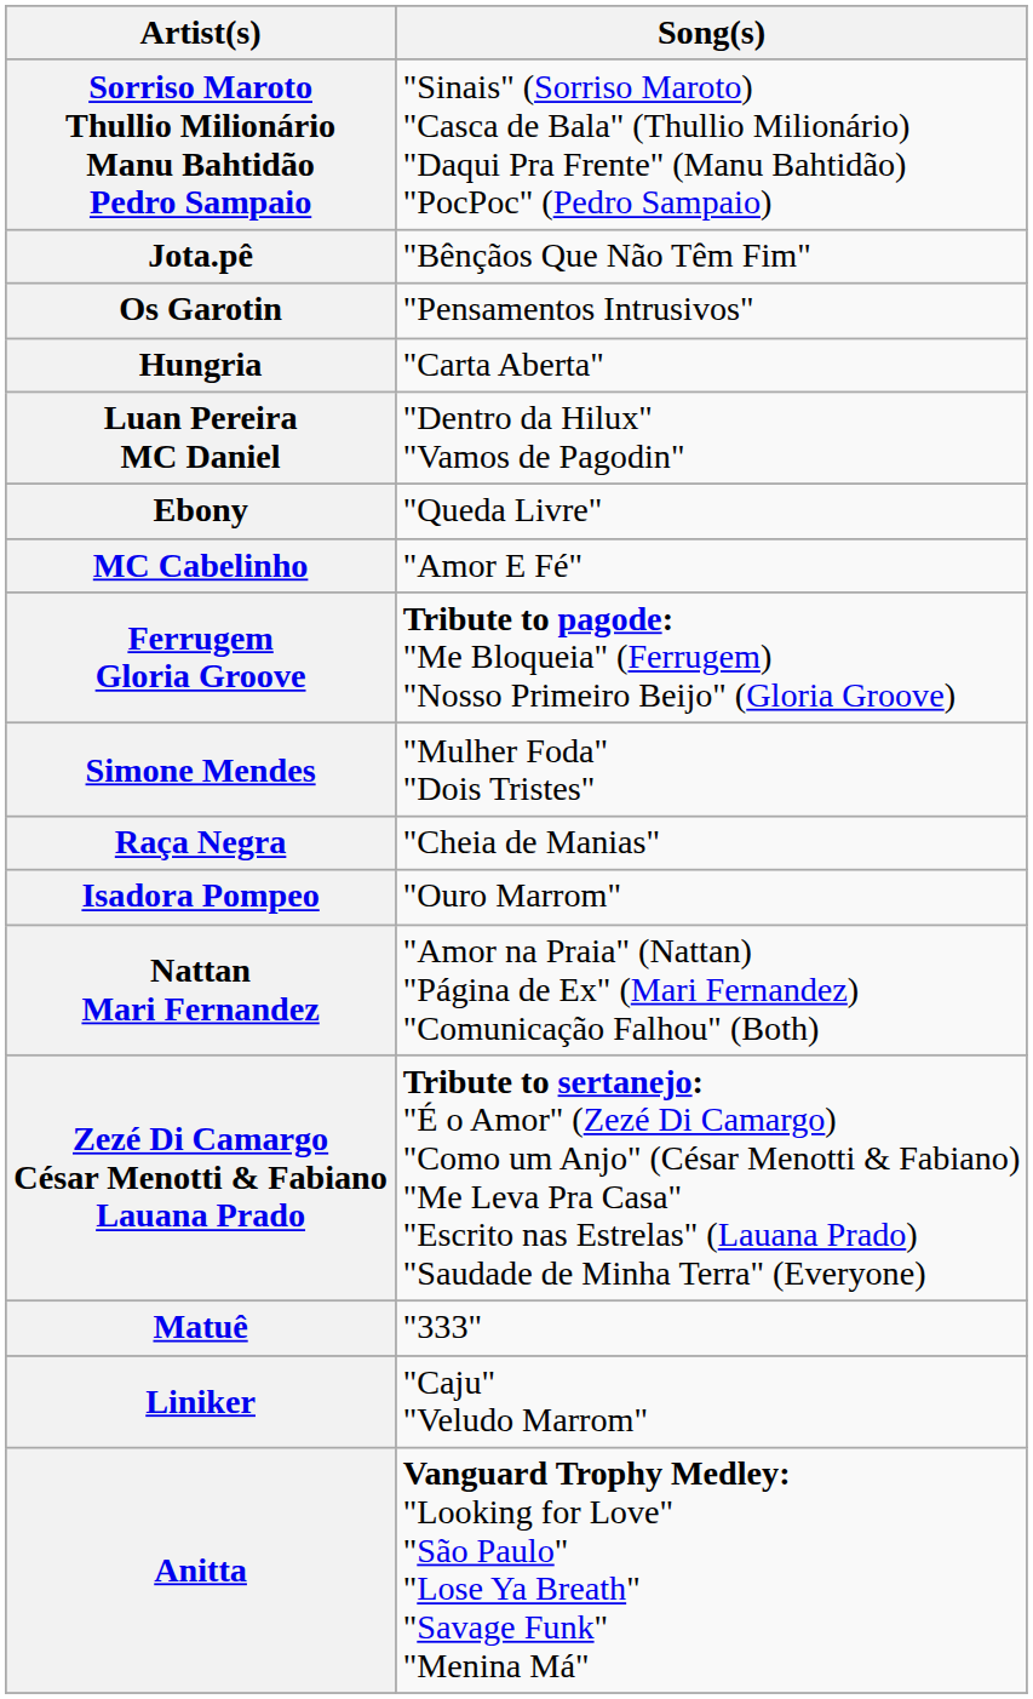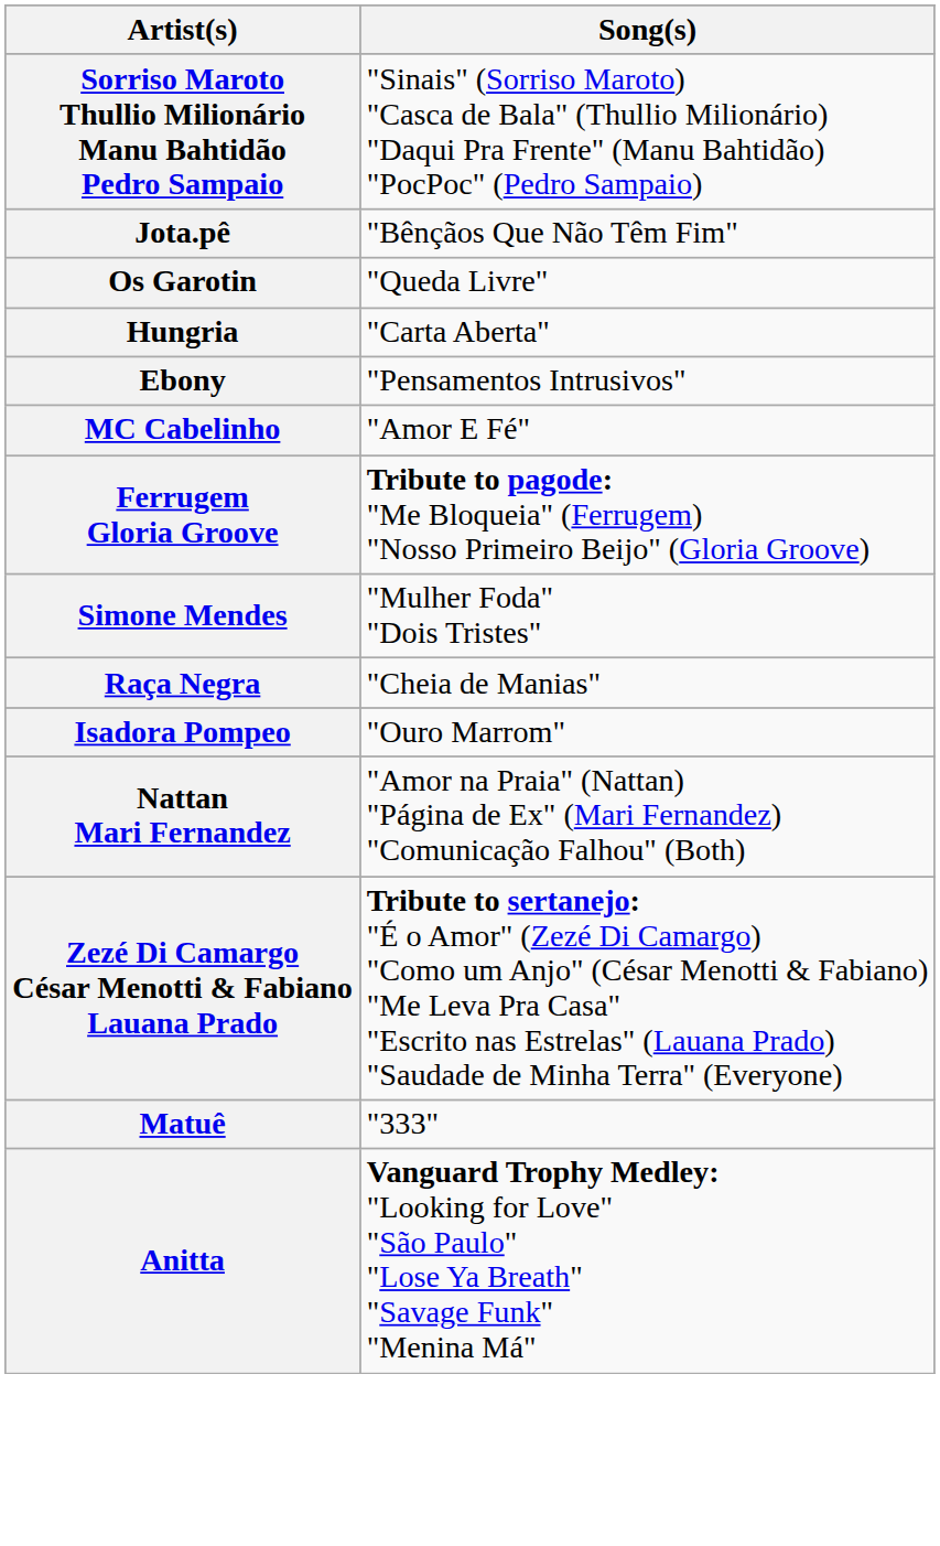 <table class="wikitable plainrowheaders">
 <tr>
 <th scope="col">Artist(s)</th>
 <th scope="col">Song(s)</th>
 </tr>
 <tr>
 <th scope="row"><a href='#'>Sorriso Maroto</a><br>Thullio Milionário<br>Manu Bahtidão<br><a href='#'>Pedro Sampaio</a></th>
 <td>"Sinais" (<a href='#'>Sorriso Maroto</a>)<br>"Casca de Bala" (Thullio Milionário)<br>"Daqui Pra Frente" (Manu Bahtidão)<br>"PocPoc" (<a href='#'>Pedro Sampaio</a>)</td>
 </tr>
 <tr>
 <th scope="row">Jota.pê</th>
 <td>"Bênçãos Que Não Têm Fim"</td>
 </tr>
 <tr>
 <th scope="row">Os Garotin</th>
-<td>"Pensamentos Intrusivos"</td>
+<td>"Queda Livre"</td>
 </tr>
 <tr>
 <th scope="row">Hungria</th>
 <td>"Carta Aberta"</td>
 </tr>
 <tr>
-<th scope="row">Luan Pereira<br>MC Daniel</th>
-<td>"Dentro da Hilux"<br>"Vamos de Pagodin"</td>
-</tr>
-<tr>
 <th scope="row">Ebony</th>
-<td>"Queda Livre"</td>
+<td>"Pensamentos Intrusivos"</td>
 </tr>
 <tr>
 <th scope="row"><a href='#'>MC Cabelinho</a></th>
 <td>"Amor E Fé"</td>
 </tr>
 <tr>
 <th scope="row"><a href='#'>Ferrugem</a><br><a href='#'>Gloria Groove</a></th>
 <td><strong>Tribute to <a href='#'>pagode</a>:</strong><br>"Me Bloqueia" (<a href='#'>Ferrugem</a>)<br>"Nosso Primeiro Beijo" (<a href='#'>Gloria Groove</a>)</td>
 </tr>
 <tr>
 <th scope="row"><a href='#'>Simone Mendes</a></th>
 <td>"Mulher Foda"<br>"Dois Tristes"</td>
 </tr>
 <tr>
 <th scope="row"><a href='#'>Raça Negra</a></th>
 <td>"Cheia de Manias"</td>
 </tr>
 <tr>
 <th scope="row"><a href='#'>Isadora Pompeo</a></th>
 <td>"Ouro Marrom"</td>
 </tr>
 <tr>
 <th scope="row">Nattan<br><a href='#'>Mari Fernandez</a></th>
 <td>"Amor na Praia" (Nattan)<br>"Página de Ex" (<a href='#'>Mari Fernandez</a>)<br>"Comunicação Falhou" (Both)</td>
 </tr>
 <tr>
 <th scope="row"><a href='#'>Zezé Di Camargo</a><br>César Menotti & Fabiano<br><a href='#'>Lauana Prado</a></th>
 <td><strong>Tribute to <a href='#'>sertanejo</a>:</strong><br>"É o Amor" (<a href='#'>Zezé Di Camargo</a>)<br>"Como um Anjo" (César Menotti & Fabiano)<br>"Me Leva Pra Casa"<br>"Escrito nas Estrelas" (<a href='#'>Lauana Prado</a>)<br>"Saudade de Minha Terra" (Everyone)</td>
 </tr>
 <tr>
 <th scope="row"><a href='#'>Matuê</a></th>
 <td>"333"</td>
 </tr>
 <tr>
-<th scope="row"><a href='#'>Liniker</a></th>
-<td>"Caju"<br>"Veludo Marrom"</td>
-</tr>
-<tr>
 <th scope="row"><a href='#'>Anitta</a></th>
 <td><strong>Vanguard Trophy Medley:</strong><br>"Looking for Love"<br>"<a href='#'>São Paulo</a>"<br>"<a href='#'>Lose Ya Breath</a>"<br>"<a href='#'>Savage Funk</a>"<br>"Menina Má"</td>
 </tr>
 </table>
